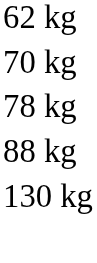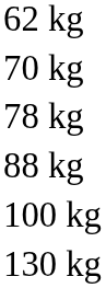 <table>
 <tr>
 <td rowspan=2>62 kg</td>
 <td rowspan=2></td>
 <td rowspan=2></td>
 <td></td>
 </tr>
 <tr>
 <td></td>
 </tr>
 <tr>
 <td rowspan=2>70 kg</td>
 <td rowspan=2></td>
 <td rowspan=2></td>
 <td></td>
 </tr>
 <tr>
 <td></td>
 </tr>
 <tr>
 <td rowspan=2>78 kg</td>
 <td rowspan=2></td>
 <td rowspan=2></td>
 <td></td>
 </tr>
 <tr>
 <td></td>
 </tr>
 <tr>
 <td rowspan=2>88 kg</td>
 <td rowspan=2></td>
 <td rowspan=2></td>
 <td></td>
 </tr>
 <tr>
 <td></td>
 </tr>
 <tr>
+<td>100 kg</td>
+<td></td>
+<td></td>
+<td></td>
+</tr>
+<tr>
 <td>130 kg</td>
 <td></td>
 <td></td>
 <td></td>
 </tr>
 </table>
